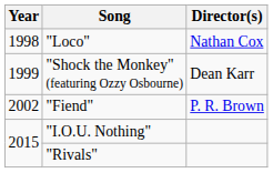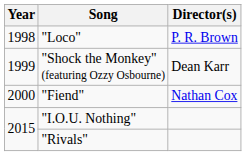 <table class="wikitable">
 <tr>
 <th>Year</th>
 <th>Song</th>
 <th>Director(s)</th>
 </tr>
 <tr>
 <td>1998</td>
 <td>"Loco"</td>
-<td><a href='#'>Nathan Cox</a></td>
+<td><a href='#'>P. R. Brown</a></td>
 </tr>
 <tr>
 <td>1999</td>
 <td>"Shock the Monkey"<br><small>(featuring Ozzy Osbourne)</small></td>
 <td>Dean Karr</td>
 </tr>
 <tr>
-<td>2002</td>
+<td>2000</td>
 <td>"Fiend"</td>
-<td><a href='#'>P. R. Brown</a></td>
+<td><a href='#'>Nathan Cox</a></td>
 </tr>
 <tr>
 <td rowspan="2">2015</td>
 <td>"I.O.U. Nothing"</td>
 <td></td>
 </tr>
 <tr>
 <td>"Rivals"</td>
 <td></td>
 </tr>
 </table>
